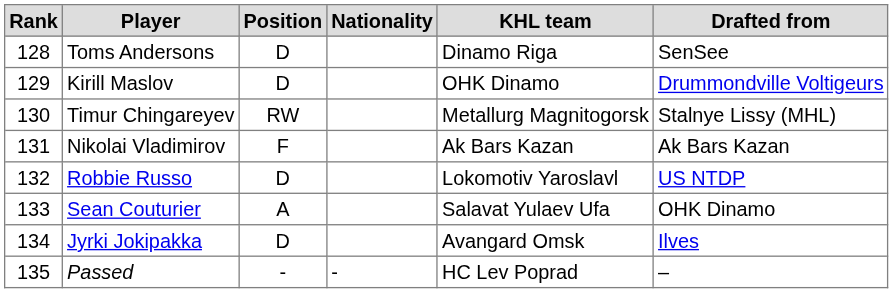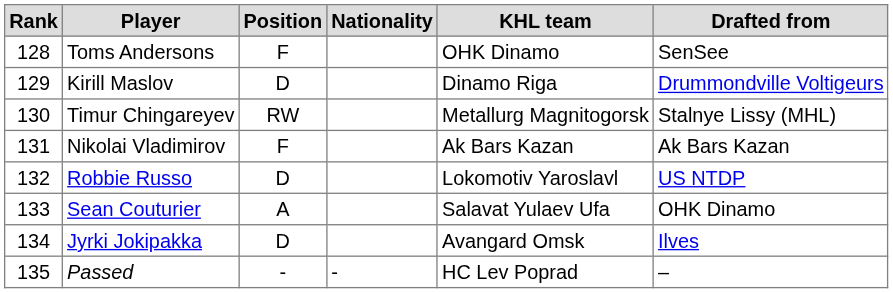 <table cellpadding="3" cellspacing="0" border="1" style="font-size: 95%; text-align: left; border: gray solid 1px; border-collapse: collapse;">
 <tr bgcolor="#dddddd" align="center">
 <th>Rank</th>
 <th>Player</th>
 <th>Position</th>
 <th>Nationality</th>
 <th>KHL team</th>
 <th>Drafted from</th>
 </tr>
 <tr>
 <td align="center">128</td>
 <td>Toms Andersons</td>
-<td align="center">D</td>
+<td align="center">F</td>
 <td></td>
-<td>Dinamo Riga</td>
+<td>OHK Dinamo</td>
 <td>SenSee</td>
 </tr>
 <tr>
 <td align="center">129</td>
 <td>Kirill Maslov</td>
 <td align="center">D</td>
 <td></td>
-<td>OHK Dinamo</td>
+<td>Dinamo Riga</td>
 <td><a href='#'>Drummondville Voltigeurs</a></td>
 </tr>
 <tr>
 <td align="center">130</td>
 <td>Timur Chingareyev</td>
 <td align="center">RW</td>
 <td></td>
 <td>Metallurg Magnitogorsk</td>
 <td>Stalnye Lissy (MHL)</td>
 </tr>
 <tr>
 <td align="center">131</td>
 <td>Nikolai Vladimirov</td>
 <td align="center">F</td>
 <td></td>
 <td>Ak Bars Kazan</td>
 <td>Ak Bars Kazan</td>
 </tr>
 <tr>
 <td align="center">132</td>
 <td><a href='#'>Robbie Russo</a></td>
 <td align="center">D</td>
 <td></td>
 <td>Lokomotiv Yaroslavl</td>
 <td><a href='#'>US NTDP</a></td>
 </tr>
 <tr>
 <td align="center">133</td>
 <td><a href='#'>Sean Couturier</a></td>
 <td align="center">A</td>
 <td></td>
 <td>Salavat Yulaev Ufa</td>
 <td>OHK Dinamo</td>
 </tr>
 <tr>
 <td align="center">134</td>
 <td><a href='#'>Jyrki Jokipakka</a></td>
 <td align="center">D</td>
 <td></td>
 <td>Avangard Omsk</td>
 <td><a href='#'>Ilves</a></td>
 </tr>
 <tr>
 <td align="center">135</td>
 <td><em>Passed</em></td>
 <td align="center">-</td>
 <td>-</td>
 <td>HC Lev Poprad</td>
 <td>–</td>
 </tr>
 </table>
